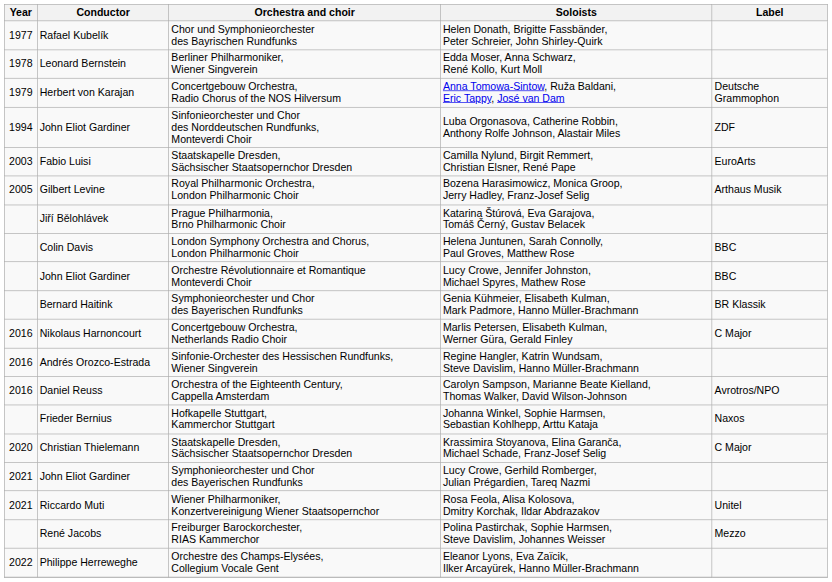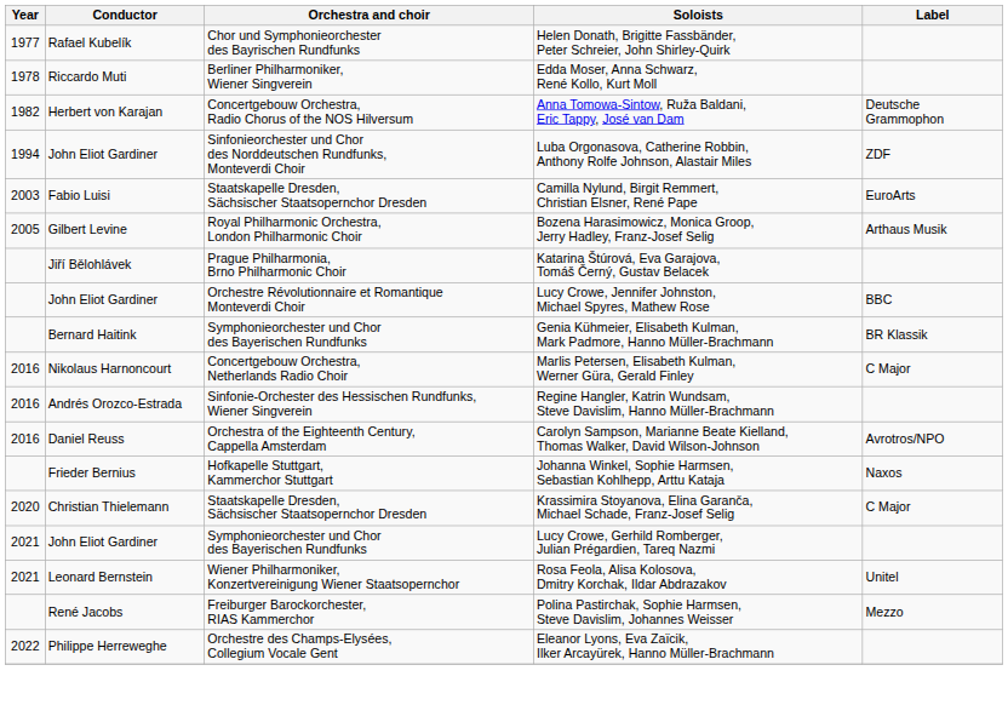 <table class="wikitable sortable" style="text-align: left"; style="width:70em; font-size:90%; line-height:1.5">
 <tr>
 <th style="width:4%;">Year</th>
 <th style="width:16%;">Conductor</th>
 <th style="width:33%;">Orchestra and choir</th>
 <th style="width:33%;">Soloists</th>
 <th style="width:14%;">Label</th>
 </tr>
 <tr>
 <td align="center">1977</td>
 <td>Rafael Kubelík</td>
 <td>Chor und Symphonieorchester<br>des Bayrischen Rundfunks</td>
 <td>Helen Donath, Brigitte Fassbänder,<br>Peter Schreier, John Shirley-Quirk</td>
 <td></td>
 </tr>
 <tr>
 <td align="center">1978</td>
-<td>Leonard Bernstein</td>
+<td>Riccardo Muti</td>
 <td>Berliner Philharmoniker,<br>Wiener Singverein</td>
 <td>Edda Moser, Anna Schwarz,<br>René Kollo, Kurt Moll</td>
 <td></td>
 </tr>
 <tr>
-<td align="center">1979</td>
+<td align="center">1982</td>
 <td>Herbert von Karajan</td>
 <td>Concertgebouw Orchestra,<br>Radio Chorus of the NOS Hilversum</td>
 <td><a href='#'>Anna Tomowa-Sintow</a>, Ruža Baldani,<br><a href='#'>Eric Tappy</a>, <a href='#'>José van Dam</a></td>
 <td>Deutsche Grammophon</td>
 </tr>
 <tr>
 <td align="center">1994</td>
 <td>John Eliot Gardiner</td>
 <td>Sinfonieorchester und Chor<br>des Norddeutschen Rundfunks,<br>Monteverdi Choir</td>
 <td>Luba Orgonasova, Catherine Robbin,<br>Anthony Rolfe Johnson, Alastair Miles</td>
 <td>ZDF</td>
 </tr>
 <tr>
 <td align="center">2003</td>
 <td>Fabio Luisi</td>
 <td>Staatskapelle Dresden,<br>Sächsischer Staatsopernchor Dresden</td>
 <td>Camilla Nylund, Birgit Remmert,<br>Christian Elsner, René Pape</td>
 <td>EuroArts</td>
 </tr>
 <tr>
 <td align="center">2005</td>
 <td>Gilbert Levine</td>
 <td>Royal Philharmonic Orchestra,<br>London Philharmonic Choir</td>
 <td>Bozena Harasimowicz, Monica Groop,<br>Jerry Hadley, Franz-Josef Selig</td>
 <td>Arthaus Musik</td>
 </tr>
 <tr>
 <td></td>
 <td>Jiří Bělohlávek</td>
 <td>Prague Philharmonia,<br>Brno Philharmonic Choir</td>
 <td>Katarina Štúrová, Eva Garajova,<br>Tomáš Černý, Gustav Belacek</td>
 <td></td>
-</tr>
-<tr>
-<td></td>
-<td>Colin Davis</td>
-<td>London Symphony Orchestra and Chorus,<br>London Philharmonic Choir</td>
-<td>Helena Juntunen, Sarah Connolly,<br>Paul Groves, Matthew Rose</td>
-<td>BBC</td>
 </tr>
 <tr>
 <td></td>
 <td>John Eliot Gardiner</td>
 <td>Orchestre Révolutionnaire et Romantique<br>Monteverdi Choir</td>
 <td>Lucy Crowe, Jennifer Johnston,<br>Michael Spyres, Mathew Rose</td>
 <td>BBC</td>
 </tr>
 <tr>
 <td></td>
 <td>Bernard Haitink</td>
 <td>Symphonieorchester und Chor<br>des Bayerischen Rundfunks</td>
 <td>Genia Kühmeier, Elisabeth Kulman,<br>Mark Padmore, Hanno Müller-Brachmann</td>
 <td>BR Klassik</td>
 </tr>
 <tr>
 <td align="center">2016</td>
 <td>Nikolaus Harnoncourt</td>
 <td>Concertgebouw Orchestra,<br>Netherlands Radio Choir</td>
 <td>Marlis Petersen, Elisabeth Kulman,<br>Werner Güra, Gerald Finley</td>
 <td>C Major</td>
 </tr>
 <tr>
 <td align="center">2016</td>
 <td>Andrés Orozco-Estrada</td>
 <td>Sinfonie-Orchester des Hessischen Rundfunks,<br>Wiener Singverein</td>
 <td>Regine Hangler, Katrin Wundsam,<br>Steve Davislim, Hanno Müller-Brachmann</td>
 <td></td>
 </tr>
 <tr>
 <td align="center">2016</td>
 <td>Daniel Reuss</td>
 <td>Orchestra of the Eighteenth Century,<br>Cappella Amsterdam</td>
 <td>Carolyn Sampson, Marianne Beate Kielland,<br>Thomas Walker, David Wilson-Johnson</td>
 <td>Avrotros/NPO</td>
 </tr>
 <tr>
 <td></td>
 <td>Frieder Bernius</td>
 <td>Hofkapelle Stuttgart,<br>Kammerchor Stuttgart</td>
 <td>Johanna Winkel, Sophie Harmsen,<br>Sebastian Kohlhepp,  Arttu Kataja</td>
 <td>Naxos</td>
 </tr>
 <tr>
 <td align="center">2020</td>
 <td>Christian Thielemann</td>
 <td>Staatskapelle Dresden,<br>Sächsischer Staatsopernchor Dresden</td>
 <td>Krassimira Stoyanova, Elina Garanča,<br>Michael Schade, Franz-Josef Selig</td>
 <td>C Major</td>
 </tr>
 <tr>
 <td align="center">2021</td>
 <td>John Eliot Gardiner</td>
 <td>Symphonieorchester und Chor<br>des Bayerischen Rundfunks</td>
 <td>Lucy Crowe, Gerhild Romberger,<br>Julian Prégardien, Tareq Nazmi</td>
 <td></td>
 </tr>
 <tr>
 <td align="center">2021</td>
-<td>Riccardo Muti</td>
+<td>Leonard Bernstein</td>
 <td>Wiener Philharmoniker,<br> Konzertvereinigung Wiener Staatsopernchor</td>
 <td>Rosa Feola, Alisa Kolosova,<br>Dmitry Korchak, Ildar Abdrazakov</td>
 <td>Unitel</td>
 </tr>
 <tr>
 <td></td>
 <td>René Jacobs</td>
 <td>Freiburger Barockorchester,<br>RIAS Kammerchor</td>
 <td>Polina Pastirchak, Sophie Harmsen,<br>Steve Davislim, Johannes Weisser</td>
 <td>Mezzo</td>
 </tr>
 <tr>
 <td align="center">2022</td>
 <td>Philippe Herreweghe</td>
 <td>Orchestre des Champs-Elysées,<br>Collegium Vocale Gent</td>
 <td>Eleanor Lyons, Eva Zaïcik,<br>Ilker Arcayürek, Hanno Müller-Brachmann</td>
 <td></td>
 </tr>
 <tr>
 </tr>
 </table>
